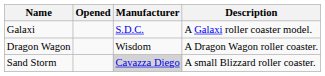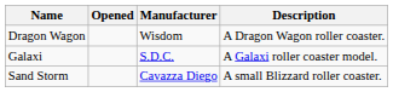 <table class="wikitable">
 <tr>
 <th>Name</th>
 <th>Opened</th>
 <th>Manufacturer</th>
 <th>Description</th>
 </tr>
 <tr>
+<td>Dragon Wagon</td>
+<td></td>
+<td>Wisdom</td>
+<td>A Dragon Wagon roller coaster.</td>
+</tr>
+<tr>
 <td>Galaxi</td>
 <td></td>
 <td><a href='#'>S.D.C.</a></td>
 <td>A <a href='#'>Galaxi</a> roller coaster model.</td>
 </tr>
 <tr>
-<td>Dragon Wagon</td>
-<td></td>
-<td>Wisdom</td>
-<td>A Dragon Wagon roller coaster.</td>
-</tr>
-<tr>
 <td>Sand Storm</td>
 <td></td>
-<td style="background: lightgrey;"><a href='#'>Cavazza Diego</a></td>
+<td><a href='#'>Cavazza Diego</a></td>
 <td>A small Blizzard roller coaster.</td>
 </tr>
 </table>
